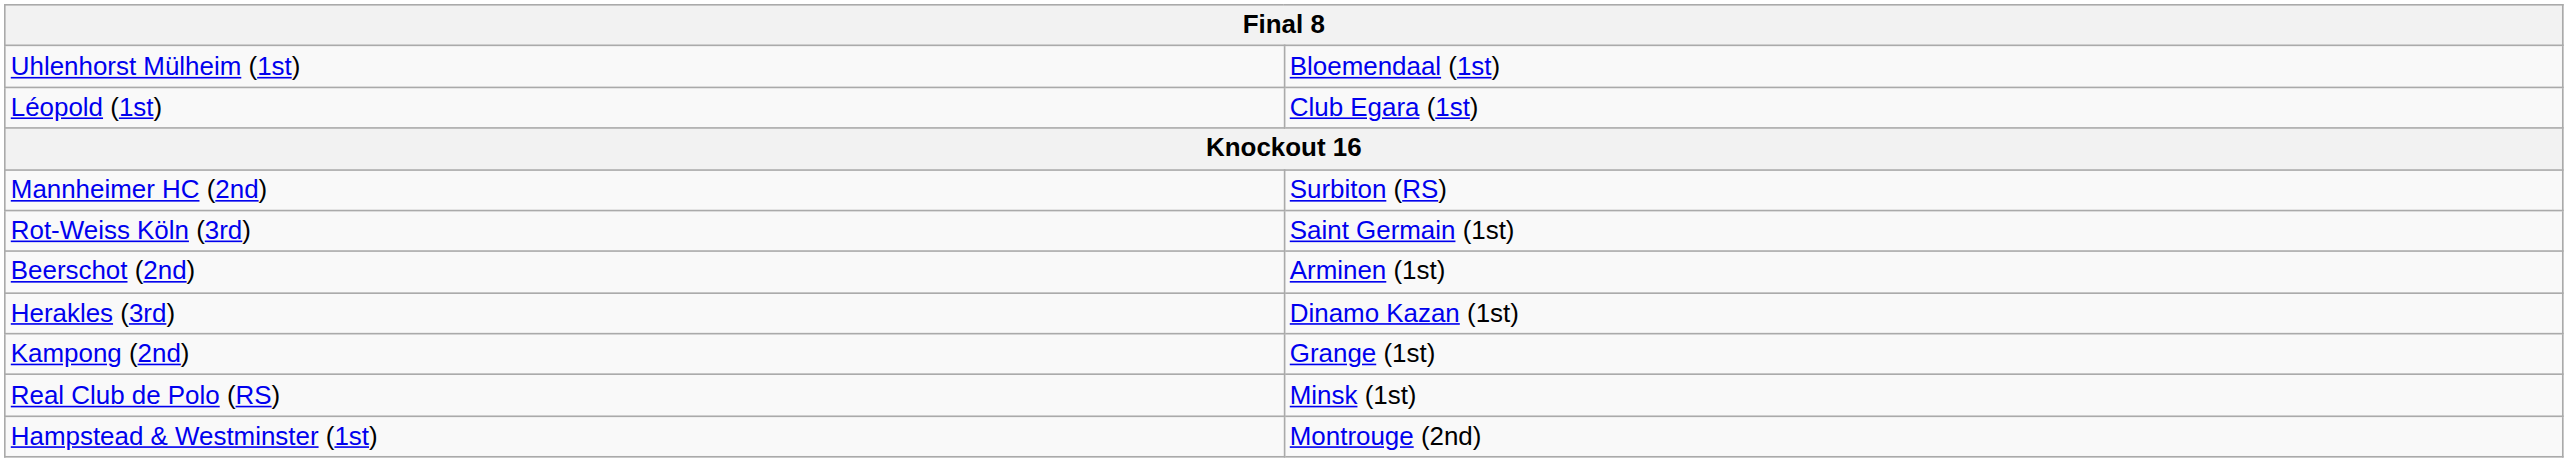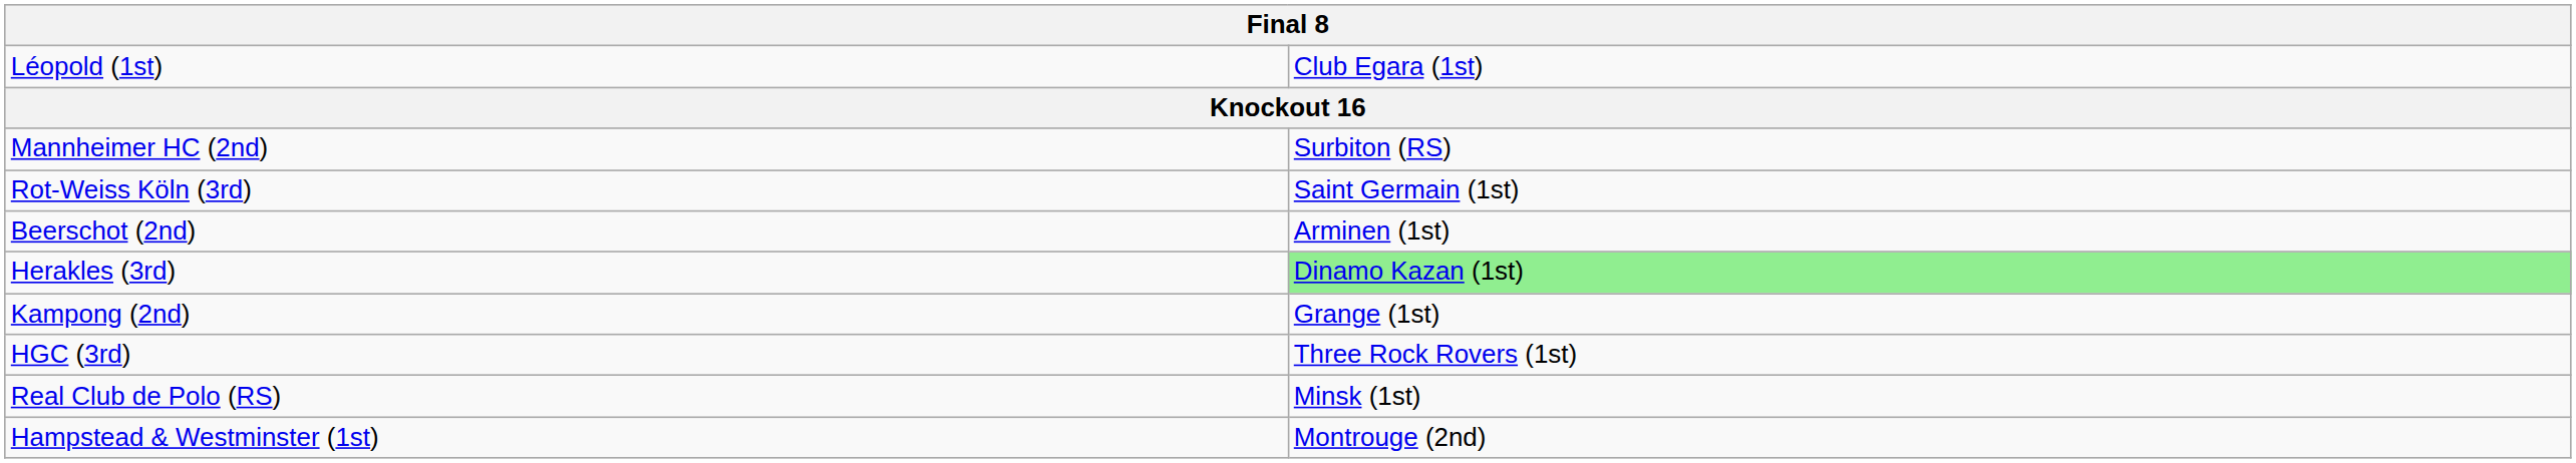 <table class="wikitable" style="table-layout:fixed;width:125%;">
 <tr>
 <th colspan=2>Final 8</th>
-</tr>
-<tr>
-<td width=50%> <a href='#'>Uhlenhorst Mülheim</a> (<a href='#'>1st</a>)</td>
-<td width=50%> <a href='#'>Bloemendaal</a> (<a href='#'>1st</a>)</td>
 </tr>
 <tr>
 <td> <a href='#'>Léopold</a> (<a href='#'>1st</a>)</td>
 <td> <a href='#'>Club Egara</a> (<a href='#'>1st</a>)</td>
 </tr>
 <tr>
 <th colspan=2>Knockout 16</th>
 </tr>
 <tr>
 <td> <a href='#'>Mannheimer HC</a> (<a href='#'>2nd</a>)</td>
 <td> <a href='#'>Surbiton</a> (<a href='#'>RS</a>)</td>
 </tr>
 <tr>
 <td> <a href='#'>Rot-Weiss Köln</a> (<a href='#'>3rd</a>)</td>
 <td> <a href='#'>Saint Germain</a> (1st)</td>
 </tr>
 <tr>
 <td> <a href='#'>Beerschot</a> (<a href='#'>2nd</a>)</td>
 <td> <a href='#'>Arminen</a> (1st)</td>
 </tr>
 <tr>
 <td> <a href='#'>Herakles</a> (<a href='#'>3rd</a>)</td>
-<td> <a href='#'>Dinamo Kazan</a> (1st)</td>
+<td style="background: lightgreen;"> <a href='#'>Dinamo Kazan</a> (1st)</td>
 </tr>
 <tr>
 <td> <a href='#'>Kampong</a> (<a href='#'>2nd</a>)</td>
 <td> <a href='#'>Grange</a> (1st)</td>
+</tr>
+<tr>
+<td> <a href='#'>HGC</a> (<a href='#'>3rd</a>)</td>
+<td> <a href='#'>Three Rock Rovers</a> (1st)</td>
 </tr>
 <tr>
 <td> <a href='#'>Real Club de Polo</a> (<a href='#'>RS</a>)</td>
 <td> <a href='#'>Minsk</a> (1st)</td>
 </tr>
 <tr>
 <td> <a href='#'>Hampstead & Westminster</a> (<a href='#'>1st</a>)</td>
 <td> <a href='#'>Montrouge</a> (2nd)</td>
 </tr>
 </table>
